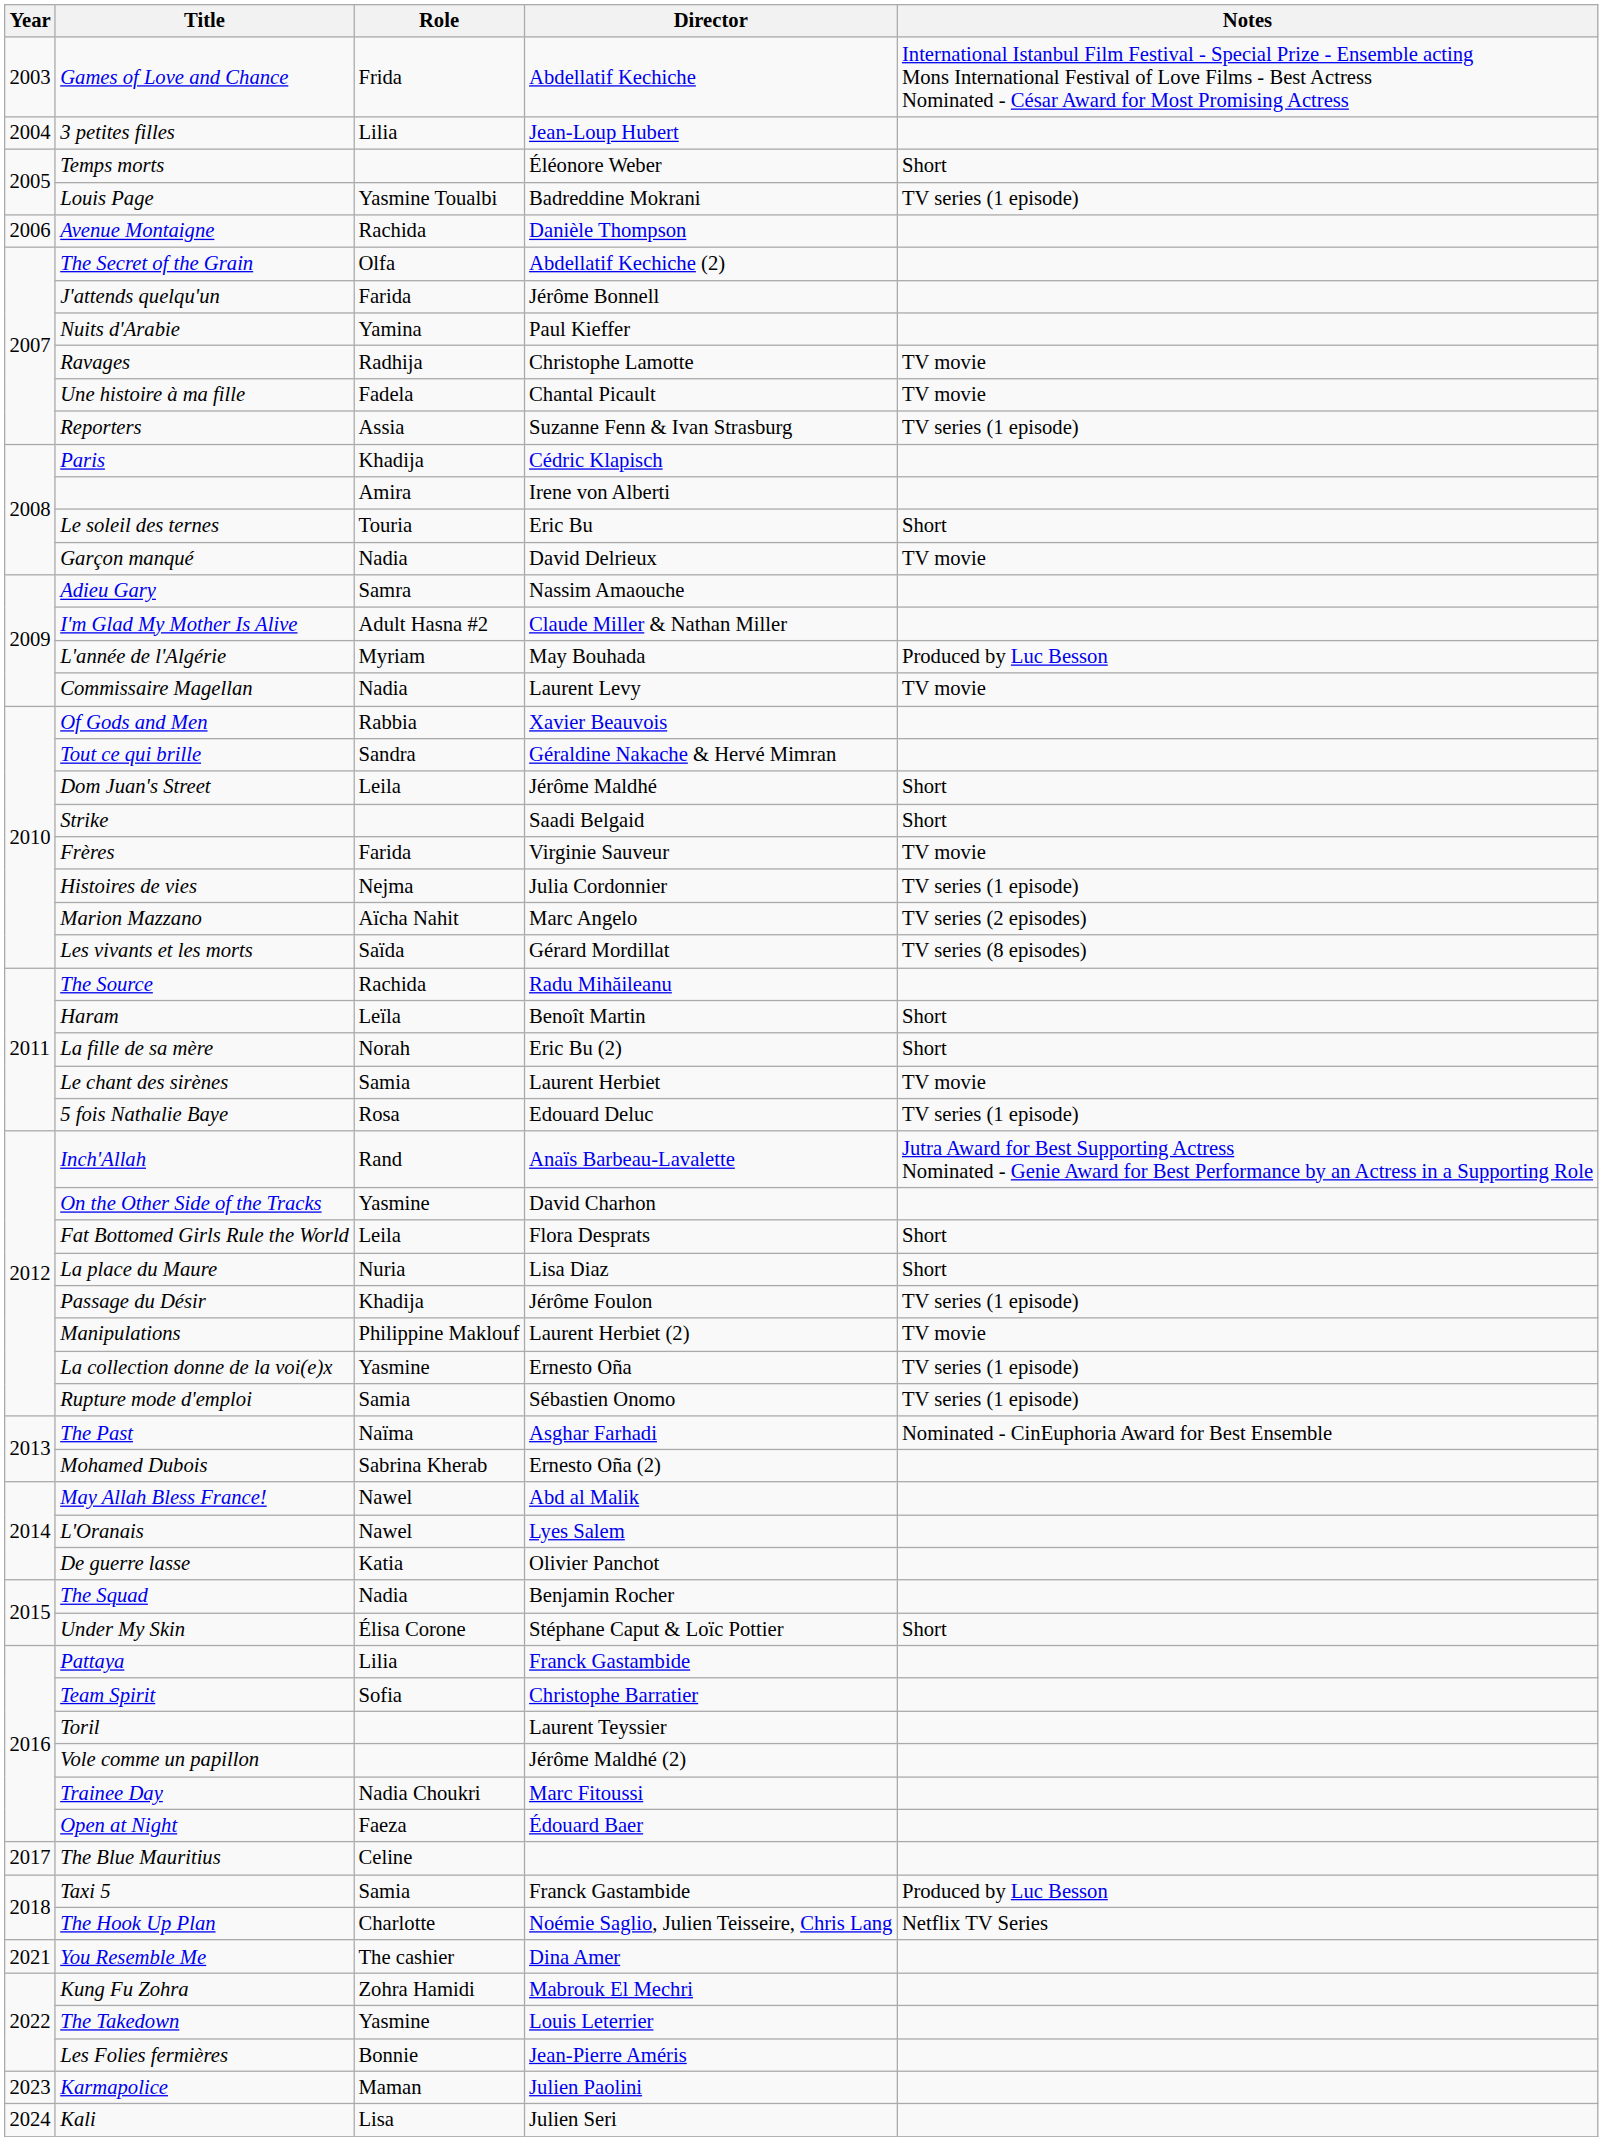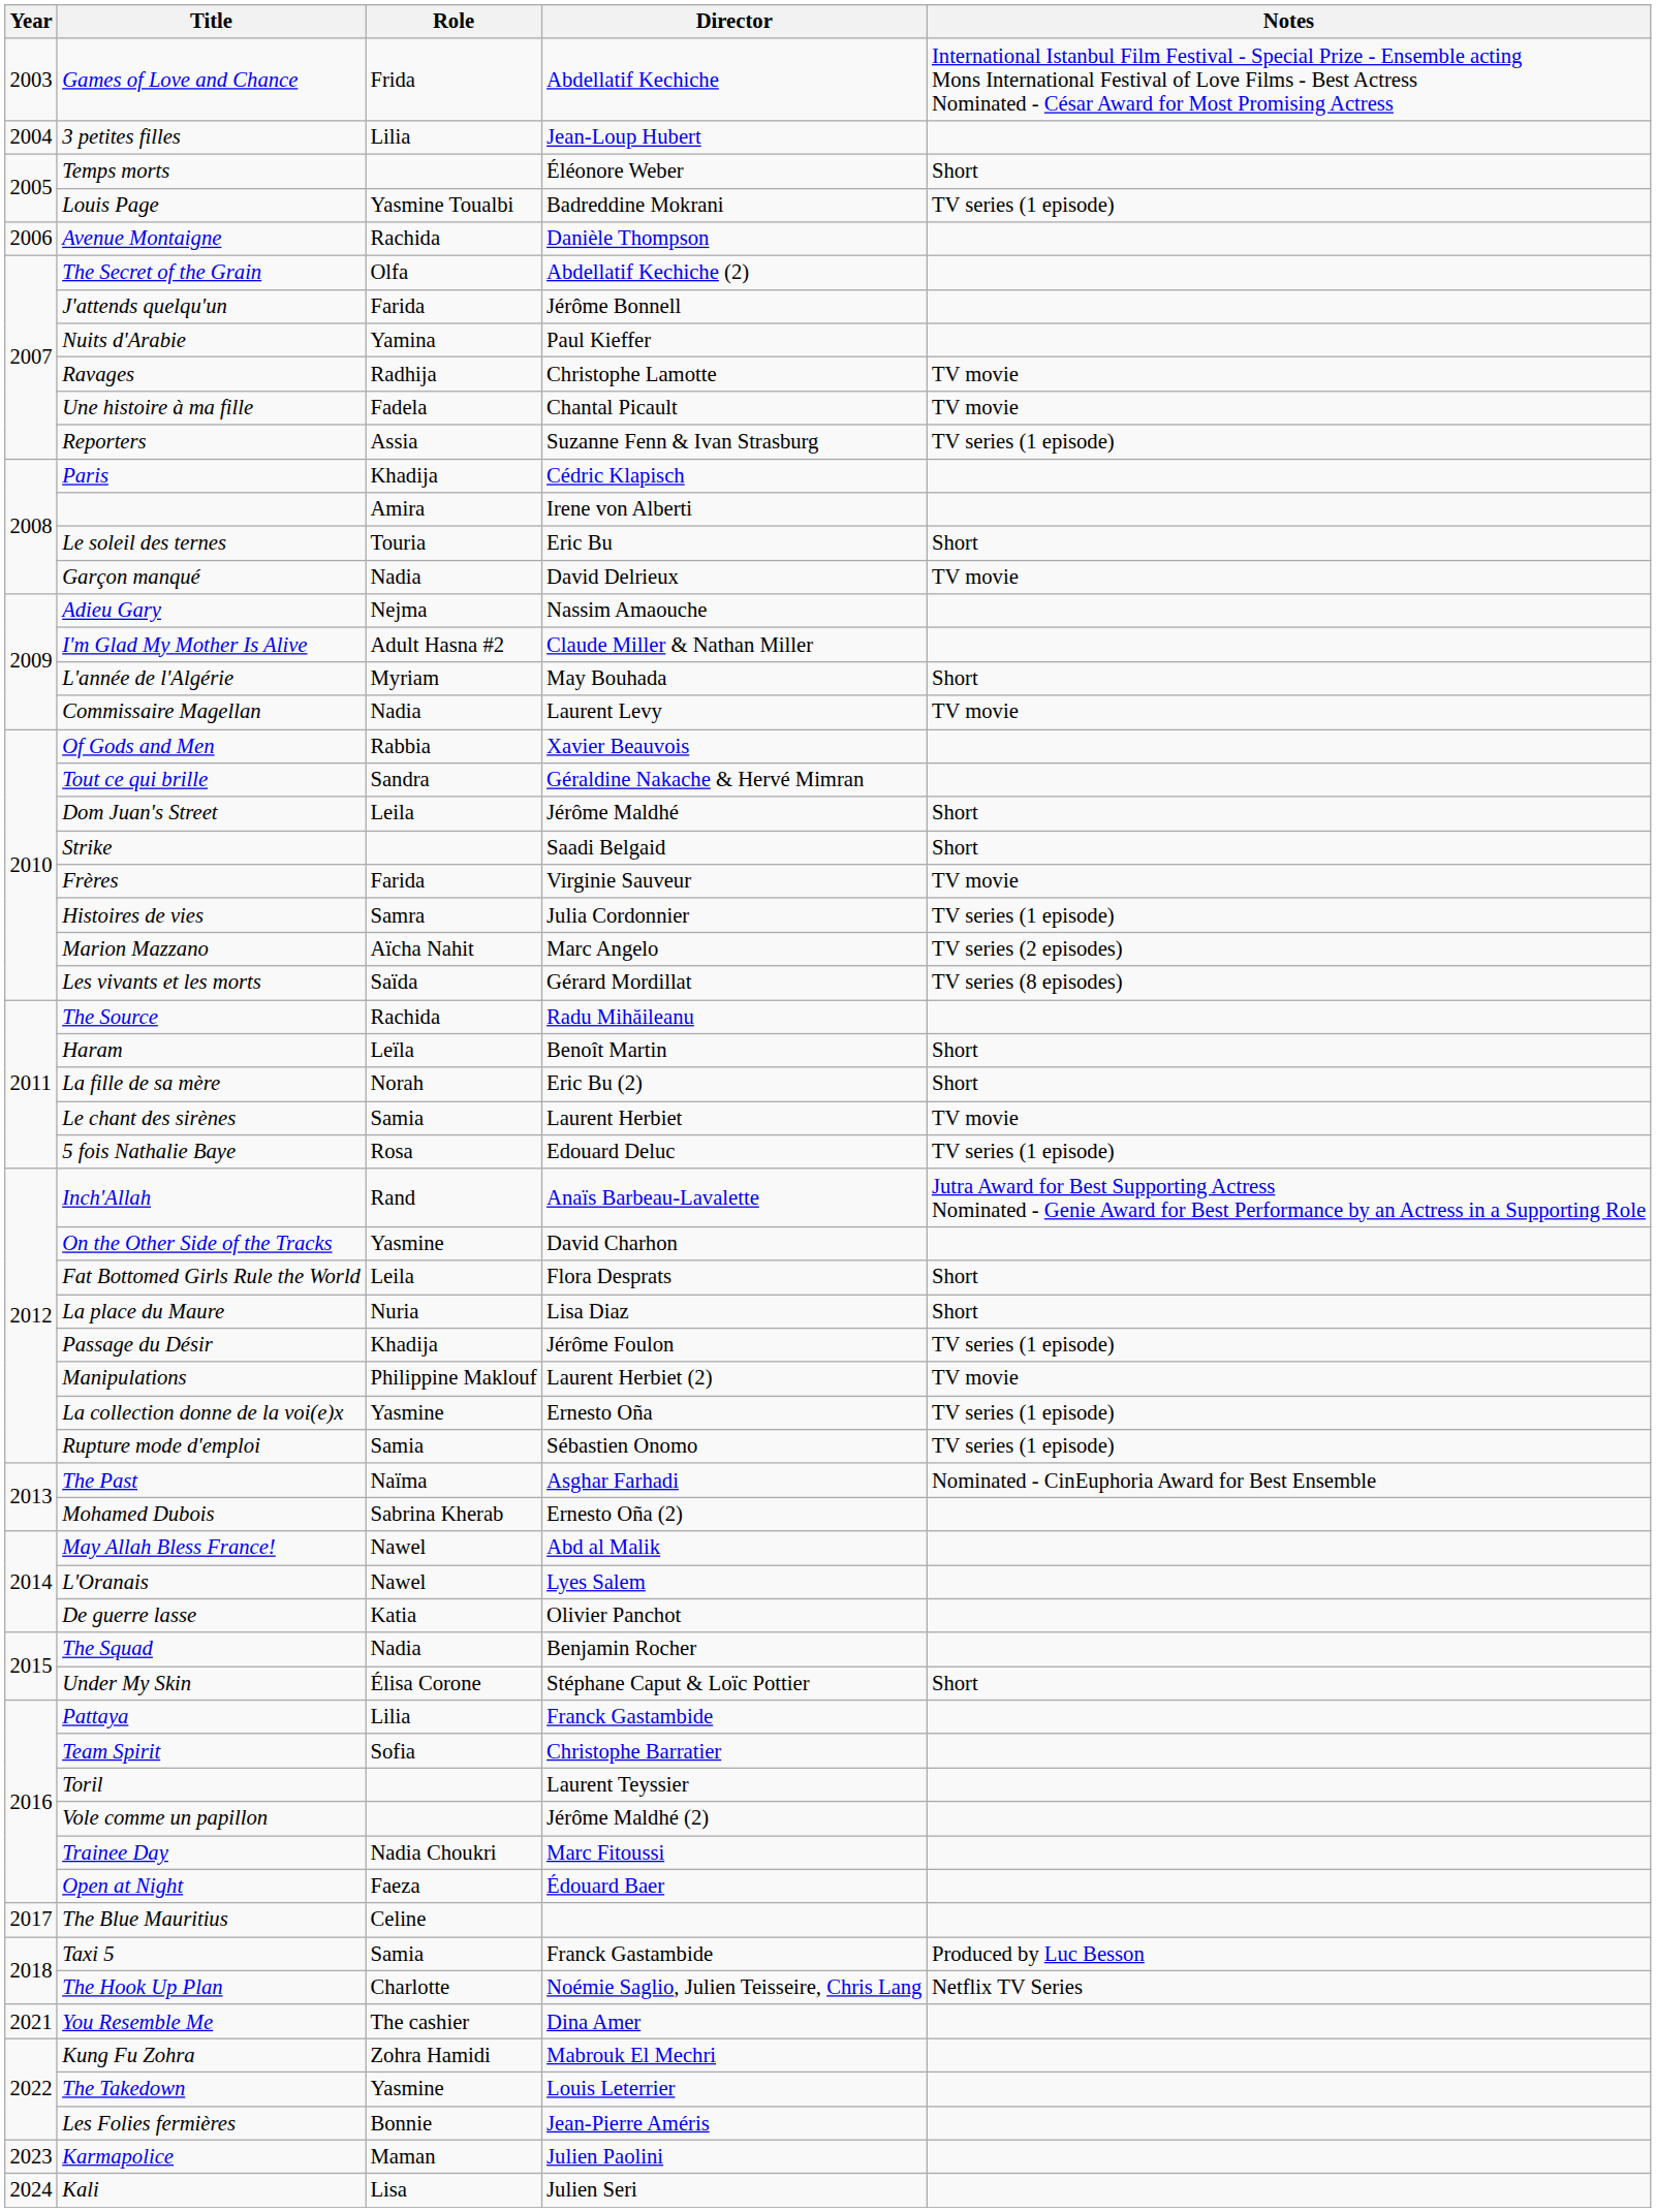 <table class="wikitable sortable">
 <tr>
 <th>Year</th>
 <th>Title</th>
 <th>Role</th>
 <th>Director</th>
 <th class="unsortable">Notes</th>
 </tr>
 <tr>
 <td rowspan=1>2003</td>
 <td><em><a href='#'>Games of Love and Chance</a></em></td>
 <td>Frida</td>
 <td><a href='#'>Abdellatif Kechiche</a></td>
 <td><a href='#'>International Istanbul Film Festival - Special Prize - Ensemble acting</a><br>Mons International Festival of Love Films - Best Actress<br>Nominated - <a href='#'>César Award for Most Promising Actress</a></td>
 </tr>
 <tr>
 <td rowspan=1>2004</td>
 <td><em>3 petites filles</em></td>
 <td>Lilia</td>
 <td><a href='#'>Jean-Loup Hubert</a></td>
 <td></td>
 </tr>
 <tr>
 <td rowspan=2>2005</td>
 <td><em>Temps morts</em></td>
 <td></td>
 <td>Éléonore Weber</td>
 <td>Short</td>
 </tr>
 <tr>
 <td><em>Louis Page</em></td>
 <td>Yasmine Toualbi</td>
 <td>Badreddine Mokrani</td>
 <td>TV series (1 episode)</td>
 </tr>
 <tr>
 <td rowspan=1>2006</td>
 <td><em><a href='#'>Avenue Montaigne</a></em></td>
 <td>Rachida</td>
 <td><a href='#'>Danièle Thompson</a></td>
 <td></td>
 </tr>
 <tr>
 <td rowspan=6>2007</td>
 <td><em><a href='#'>The Secret of the Grain</a></em></td>
 <td>Olfa</td>
 <td><a href='#'>Abdellatif Kechiche</a> (2)</td>
 <td></td>
 </tr>
 <tr>
 <td><em>J'attends quelqu'un</em></td>
 <td>Farida</td>
 <td>Jérôme Bonnell</td>
 <td></td>
 </tr>
 <tr>
 <td><em>Nuits d'Arabie</em></td>
 <td>Yamina</td>
 <td>Paul Kieffer</td>
 <td></td>
 </tr>
 <tr>
 <td><em>Ravages</em></td>
 <td>Radhija</td>
 <td>Christophe Lamotte</td>
 <td>TV movie</td>
 </tr>
 <tr>
 <td><em>Une histoire à ma fille</em></td>
 <td>Fadela</td>
 <td>Chantal Picault</td>
 <td>TV movie</td>
 </tr>
 <tr>
 <td><em>Reporters</em></td>
 <td>Assia</td>
 <td>Suzanne Fenn & Ivan Strasburg</td>
 <td>TV series (1 episode)</td>
 </tr>
 <tr>
 <td rowspan=4>2008</td>
 <td><em><a href='#'>Paris</a></em></td>
 <td>Khadija</td>
 <td><a href='#'>Cédric Klapisch</a></td>
 <td></td>
 </tr>
 <tr>
 <td><em></em></td>
 <td>Amira</td>
 <td>Irene von Alberti</td>
 <td></td>
 </tr>
 <tr>
 <td><em>Le soleil des ternes</em></td>
 <td>Touria</td>
 <td>Eric Bu</td>
 <td>Short</td>
 </tr>
 <tr>
 <td><em>Garçon manqué</em></td>
 <td>Nadia</td>
 <td>David Delrieux</td>
 <td>TV movie</td>
 </tr>
 <tr>
 <td rowspan=4>2009</td>
 <td><em><a href='#'>Adieu Gary</a></em></td>
-<td>Samra</td>
+<td>Nejma</td>
 <td>Nassim Amaouche</td>
 <td></td>
 </tr>
 <tr>
 <td><em><a href='#'>I'm Glad My Mother Is Alive</a></em></td>
 <td>Adult Hasna #2</td>
 <td><a href='#'>Claude Miller</a> & Nathan Miller</td>
 <td></td>
 </tr>
 <tr>
 <td><em>L'année de l'Algérie</em></td>
 <td>Myriam</td>
 <td>May Bouhada</td>
-<td>Produced by <a href='#'>Luc Besson</a></td>
+<td>Short</td>
 </tr>
 <tr>
 <td><em>Commissaire Magellan</em></td>
 <td>Nadia</td>
 <td>Laurent Levy</td>
 <td>TV movie</td>
 </tr>
 <tr>
 <td rowspan=8>2010</td>
 <td><em><a href='#'>Of Gods and Men</a></em></td>
 <td>Rabbia</td>
 <td><a href='#'>Xavier Beauvois</a></td>
 <td></td>
 </tr>
 <tr>
 <td><em><a href='#'>Tout ce qui brille</a></em></td>
 <td>Sandra</td>
 <td><a href='#'>Géraldine Nakache</a> & Hervé Mimran</td>
 <td></td>
 </tr>
 <tr>
 <td><em>Dom Juan's Street</em></td>
 <td>Leila</td>
 <td>Jérôme Maldhé</td>
 <td>Short</td>
 </tr>
 <tr>
 <td><em>Strike</em></td>
 <td></td>
 <td>Saadi Belgaid</td>
 <td>Short</td>
 </tr>
 <tr>
 <td><em>Frères</em></td>
 <td>Farida</td>
 <td>Virginie Sauveur</td>
 <td>TV movie</td>
 </tr>
 <tr>
 <td><em>Histoires de vies</em></td>
-<td>Nejma</td>
+<td>Samra</td>
 <td>Julia Cordonnier</td>
 <td>TV series (1 episode)</td>
 </tr>
 <tr>
 <td><em>Marion Mazzano</em></td>
 <td>Aïcha Nahit</td>
 <td>Marc Angelo</td>
 <td>TV series (2 episodes)</td>
 </tr>
 <tr>
 <td><em>Les vivants et les morts</em></td>
 <td>Saïda</td>
 <td>Gérard Mordillat</td>
 <td>TV series (8 episodes)</td>
 </tr>
 <tr>
 <td rowspan=5>2011</td>
 <td><em><a href='#'>The Source</a></em></td>
 <td>Rachida</td>
 <td><a href='#'>Radu Mihăileanu</a></td>
 <td></td>
 </tr>
 <tr>
 <td><em>Haram</em></td>
 <td>Leïla</td>
 <td>Benoît Martin</td>
 <td>Short</td>
 </tr>
 <tr>
 <td><em>La fille de sa mère</em></td>
 <td>Norah</td>
 <td>Eric Bu (2)</td>
 <td>Short</td>
 </tr>
 <tr>
 <td><em>Le chant des sirènes</em></td>
 <td>Samia</td>
 <td>Laurent Herbiet</td>
 <td>TV movie</td>
 </tr>
 <tr>
 <td><em>5 fois Nathalie Baye</em></td>
 <td>Rosa</td>
 <td>Edouard Deluc</td>
 <td>TV series (1 episode)</td>
 </tr>
 <tr>
 <td rowspan=8>2012</td>
 <td><em><a href='#'>Inch'Allah</a></em></td>
 <td>Rand</td>
 <td><a href='#'>Anaïs Barbeau-Lavalette</a></td>
 <td><a href='#'>Jutra Award for Best Supporting Actress</a><br>Nominated - <a href='#'>Genie Award for Best Performance by an Actress in a Supporting Role</a></td>
 </tr>
 <tr>
 <td><em><a href='#'>On the Other Side of the Tracks</a></em></td>
 <td>Yasmine</td>
 <td>David Charhon</td>
 <td></td>
 </tr>
 <tr>
 <td><em>Fat Bottomed Girls Rule the World</em></td>
 <td>Leila</td>
 <td>Flora Desprats</td>
 <td>Short</td>
 </tr>
 <tr>
 <td><em>La place du Maure</em></td>
 <td>Nuria</td>
 <td>Lisa Diaz</td>
 <td>Short</td>
 </tr>
 <tr>
 <td><em>Passage du Désir</em></td>
 <td>Khadija</td>
 <td>Jérôme Foulon</td>
 <td>TV series (1 episode)</td>
 </tr>
 <tr>
 <td><em>Manipulations</em></td>
 <td>Philippine Maklouf</td>
 <td>Laurent Herbiet (2)</td>
 <td>TV movie</td>
 </tr>
 <tr>
 <td><em>La collection donne de la voi(e)x</em></td>
 <td>Yasmine</td>
 <td>Ernesto Oña</td>
 <td>TV series (1 episode)</td>
 </tr>
 <tr>
 <td><em>Rupture mode d'emploi</em></td>
 <td>Samia</td>
 <td>Sébastien Onomo</td>
 <td>TV series (1 episode)</td>
 </tr>
 <tr>
 <td rowspan=2>2013</td>
 <td><em><a href='#'>The Past</a></em></td>
 <td>Naïma</td>
 <td><a href='#'>Asghar Farhadi</a></td>
 <td>Nominated - CinEuphoria Award for Best Ensemble</td>
 </tr>
 <tr>
 <td><em>Mohamed Dubois</em></td>
 <td>Sabrina Kherab</td>
 <td>Ernesto Oña (2)</td>
 <td></td>
 </tr>
 <tr>
 <td rowspan=3>2014</td>
 <td><em><a href='#'>May Allah Bless France!</a></em></td>
 <td>Nawel</td>
 <td><a href='#'>Abd al Malik</a></td>
 <td></td>
 </tr>
 <tr>
 <td><em>L'Oranais</em></td>
 <td>Nawel</td>
 <td><a href='#'>Lyes Salem</a></td>
 <td></td>
 </tr>
 <tr>
 <td><em>De guerre lasse</em></td>
 <td>Katia</td>
 <td>Olivier Panchot</td>
 <td></td>
 </tr>
 <tr>
 <td rowspan=2>2015</td>
 <td><em><a href='#'>The Squad</a></em></td>
 <td>Nadia</td>
 <td>Benjamin Rocher</td>
 <td></td>
 </tr>
 <tr>
 <td><em>Under My Skin</em></td>
 <td>Élisa Corone</td>
 <td>Stéphane Caput & Loïc Pottier</td>
 <td>Short</td>
 </tr>
 <tr>
 <td rowspan=6>2016</td>
 <td><em><a href='#'>Pattaya</a></em></td>
 <td>Lilia</td>
 <td><a href='#'>Franck Gastambide</a></td>
 <td></td>
 </tr>
 <tr>
 <td><em><a href='#'>Team Spirit</a></em></td>
 <td>Sofia</td>
 <td><a href='#'>Christophe Barratier</a></td>
 <td></td>
 </tr>
 <tr>
 <td><em>Toril</em></td>
 <td></td>
 <td>Laurent Teyssier</td>
 <td></td>
 </tr>
 <tr>
 <td><em>Vole comme un papillon</em></td>
 <td></td>
 <td>Jérôme Maldhé (2)</td>
 <td></td>
 </tr>
 <tr>
 <td><em><a href='#'>Trainee Day</a></em></td>
 <td>Nadia Choukri</td>
 <td><a href='#'>Marc Fitoussi</a></td>
 <td></td>
 </tr>
 <tr>
 <td><em><a href='#'>Open at Night</a></em></td>
 <td>Faeza</td>
 <td><a href='#'>Édouard Baer</a></td>
 <td></td>
 </tr>
 <tr>
 <td rowspan=1>2017</td>
 <td><em>The Blue Mauritius</em></td>
 <td>Celine</td>
 <td></td>
 <td></td>
 </tr>
 <tr>
 <td rowspan=2>2018</td>
 <td><em>Taxi 5</em></td>
 <td>Samia</td>
 <td>Franck Gastambide</td>
 <td>Produced by <a href='#'>Luc Besson</a></td>
 </tr>
 <tr>
 <td><em><a href='#'>The Hook Up Plan</a></em></td>
 <td>Charlotte</td>
 <td><a href='#'>Noémie Saglio</a>, Julien Teisseire, <a href='#'>Chris Lang</a></td>
 <td>Netflix TV Series</td>
 </tr>
 <tr>
 <td>2021</td>
 <td><em><a href='#'>You Resemble Me</a></em></td>
 <td>The cashier</td>
 <td><a href='#'>Dina Amer</a></td>
 <td></td>
 </tr>
 <tr>
 <td rowspan="3">2022</td>
 <td><em>Kung Fu Zohra</em></td>
 <td>Zohra Hamidi</td>
 <td><a href='#'>Mabrouk El Mechri</a></td>
 <td></td>
 </tr>
 <tr>
 <td><em><a href='#'>The Takedown</a></em></td>
 <td>Yasmine</td>
 <td><a href='#'>Louis Leterrier</a></td>
 <td></td>
 </tr>
 <tr>
 <td><em>Les Folies fermières</em></td>
 <td>Bonnie</td>
 <td><a href='#'>Jean-Pierre Améris</a></td>
 <td></td>
 </tr>
 <tr>
 <td>2023</td>
 <td><em><a href='#'>Karmapolice</a></em></td>
 <td>Maman</td>
 <td><a href='#'>Julien Paolini</a></td>
 <td></td>
 </tr>
 <tr>
 <td>2024</td>
 <td><em>Kali</em></td>
 <td>Lisa</td>
 <td>Julien Seri</td>
 <td></td>
 </tr>
 <tr>
 </tr>
 </table>
